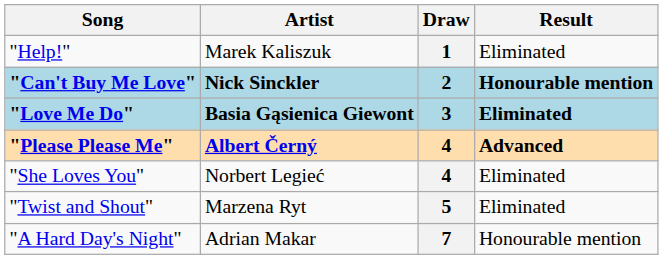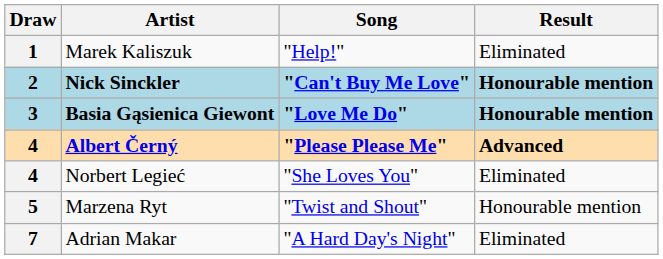 <table class="sortable wikitable plainrowheaders" style="margin: 1em auto 1em auto;">
 <tr>
+<th scope="col">Draw</th>
+<th scope="col">Artist</th>
 <th scope="col">Song</th>
-<th scope="col">Artist</th>
-<th scope="col">Draw</th>
 <th>Result</th>
 </tr>
 <tr>
+<th scope="row" style="text-align:center;">1</th>
+<td>Marek Kaliszuk</td>
 <td>"<a href='#'>Help!</a>"</td>
-<td>Marek Kaliszuk</td>
-<th scope="row" style="text-align:center;">1</th>
 <td>Eliminated</td>
 </tr>
 <tr style="font-weight:bold; background:lightblue;">
+<th scope="row" style="text-align:center; font-weight:bold; background:lightblue;">2</th>
+<td><strong>Nick Sinckler</strong></td>
 <td><strong>"<a href='#'>Can't Buy Me Love</a>"</strong></td>
-<td><strong>Nick Sinckler</strong></td>
-<th scope="row" style="text-align:center; font-weight:bold; background:lightblue;">2</th>
 <td>Honourable mention</td>
 </tr>
 <tr style="font-weight:bold; background:lightblue;">
+<th style="text-align:center; font-weight:bold; background:lightblue;">3</th>
+<td><strong>Basia Gąsienica Giewont</strong></td>
 <td><strong>"<a href='#'>Love Me Do</a>"</strong></td>
-<td><strong>Basia Gąsienica Giewont</strong></td>
-<th style="text-align:center; font-weight:bold; background:lightblue;">3</th>
-<td>Eliminated</td>
+<td>Honourable mention</td>
 </tr>
 <tr style="font-weight:bold; background:navajowhite;">
+<th scope="row" style="text-align:center; font-weight:bold; background:navajowhite;">4</th>
+<td><a href='#'>Albert Černý</a></td>
 <td>"<a href='#'>Please Please Me</a>"</td>
-<td><a href='#'>Albert Černý</a></td>
-<th scope="row" style="text-align:center; font-weight:bold; background:navajowhite;">4</th>
 <td>Advanced</td>
 </tr>
 <tr>
+<th scope="row" style="text-align:center;">4</th>
+<td>Norbert Legieć</td>
 <td>"<a href='#'>She Loves You</a>"</td>
-<td>Norbert Legieć</td>
-<th scope="row" style="text-align:center;">4</th>
 <td>Eliminated</td>
 </tr>
 <tr>
+<th scope="row" style="text-align:center;">5</th>
+<td>Marzena Ryt</td>
 <td>"<a href='#'>Twist and Shout</a>"</td>
-<td>Marzena Ryt</td>
-<th scope="row" style="text-align:center;">5</th>
+<td>Honourable mention</td>
+</tr>
+<tr>
+<th scope="row" style="text-align:center;">7</th>
+<td>Adrian Makar</td>
+<td>"<a href='#'>A Hard Day's Night</a>"</td>
 <td>Eliminated</td>
 </tr>
-<tr>
-<td>"<a href='#'>A Hard Day's Night</a>"</td>
-<td>Adrian Makar</td>
-<th scope="row" style="text-align:center;">7</th>
-<td>Honourable mention</td>
-</tr>
 </table>
